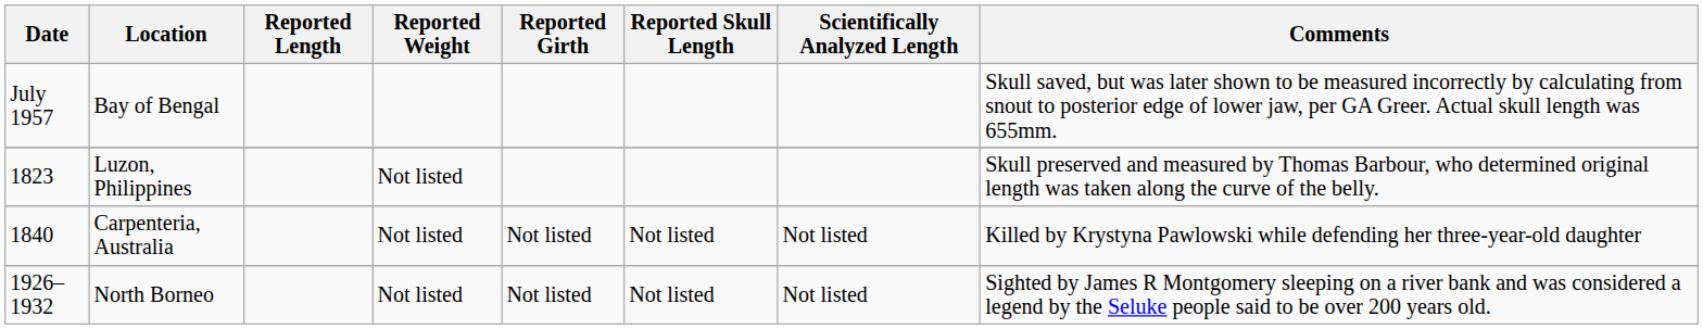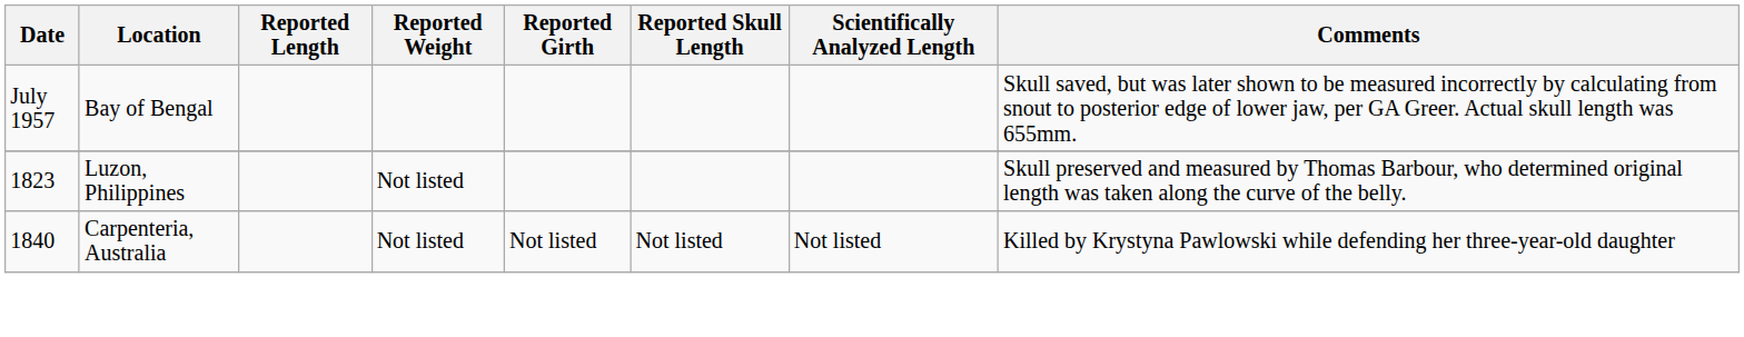 <table class="wikitable sortable collapsible collapsed">
 <tr>
 <th>Date</th>
 <th>Location</th>
 <th>Reported Length</th>
 <th>Reported Weight</th>
 <th>Reported Girth</th>
 <th>Reported Skull Length</th>
 <th>Scientifically Analyzed Length</th>
 <th>Comments</th>
 </tr>
 <tr>
 <td>July 1957</td>
 <td>Bay of Bengal</td>
 <td></td>
 <td></td>
 <td></td>
 <td></td>
 <td></td>
 <td>Skull saved, but was later shown to be measured incorrectly by calculating from snout to posterior edge of lower jaw, per GA Greer. Actual skull length was 655mm.</td>
 </tr>
 <tr>
 </tr>
 <tr>
 <td>1823</td>
 <td>Luzon, Philippines</td>
 <td></td>
 <td>Not listed</td>
 <td></td>
 <td></td>
 <td></td>
 <td>Skull preserved and measured by Thomas Barbour, who determined original length was taken along the curve of the belly.</td>
 </tr>
 <tr>
 </tr>
 <tr>
 <td>1840</td>
 <td>Carpenteria, Australia</td>
 <td></td>
 <td>Not listed</td>
 <td>Not listed</td>
 <td>Not listed</td>
 <td>Not listed</td>
 <td>Killed by Krystyna Pawlowski while defending her three-year-old daughter</td>
 </tr>
 <tr>
 </tr>
-<tr>
-<td>1926–1932</td>
-<td>North Borneo</td>
-<td></td>
-<td>Not listed</td>
-<td>Not listed</td>
-<td>Not listed</td>
-<td>Not listed</td>
-<td>Sighted by James R Montgomery sleeping on a river bank and was considered a legend by the <a href='#'>Seluke</a> people said to be over 200 years old.</td>
-</tr>
 </table>
